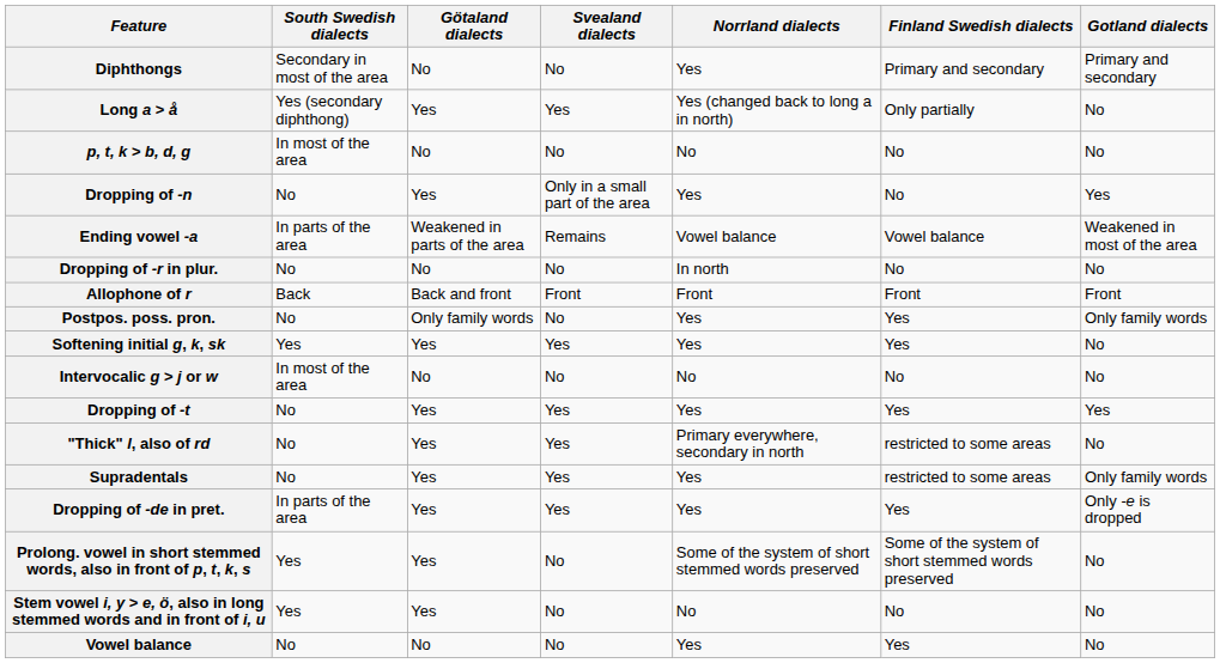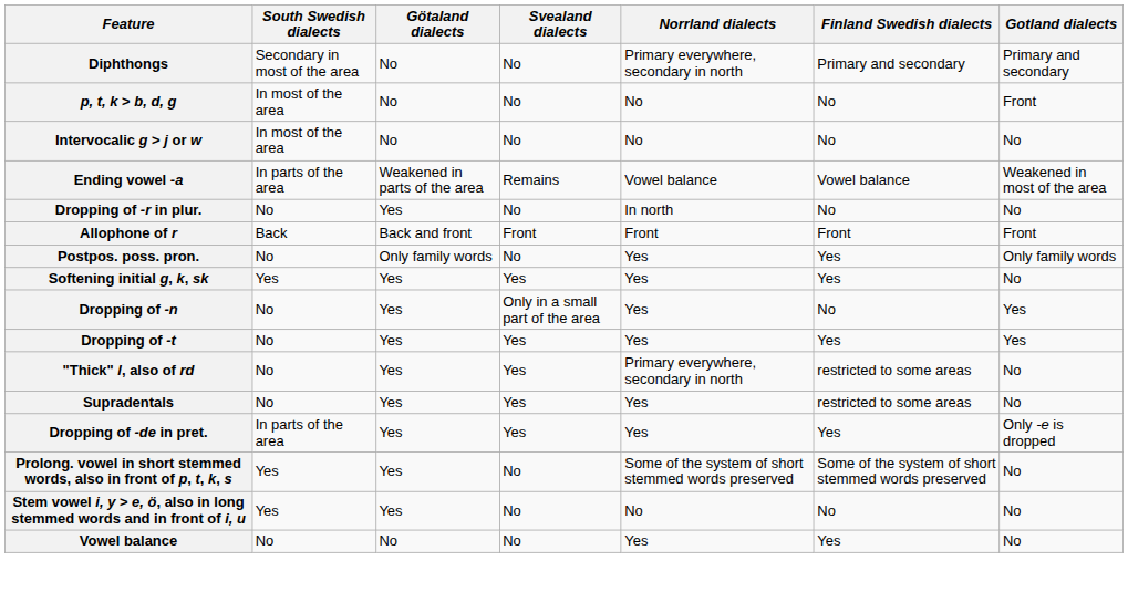 <table class="wikitable">
 <tr>
 <th rowspan=1><em>Feature</em></th>
 <th colspan=1><em>South Swedish dialects</em></th>
 <th colspan=1><em>Götaland dialects</em></th>
 <th colspan=1><em>Svealand dialects</em></th>
 <th colspan=1><em>Norrland dialects</em></th>
 <th colspan=1><em>Finland Swedish dialects</em></th>
 <th colspan=1><em>Gotland dialects</em></th>
 </tr>
 <tr>
 <th>Diphthongs</th>
 <td>Secondary in most of the area</td>
 <td>No</td>
 <td>No</td>
-<td>Yes</td>
+<td>Primary everywhere, secondary in north</td>
 <td>Primary and secondary</td>
 <td>Primary and secondary</td>
-</tr>
-<tr>
-<th>Long <em>a</em> > <em>å</em></th>
-<td>Yes (secondary diphthong)</td>
-<td>Yes</td>
-<td>Yes</td>
-<td>Yes (changed back to long a in north)</td>
-<td>Only partially</td>
-<td>No</td>
 </tr>
 <tr>
 <th><em>p, t, k</em> > <em>b, d, g</em></th>
 <td>In most of the area</td>
 <td>No</td>
 <td>No</td>
 <td>No</td>
 <td>No</td>
-<td>No</td>
+<td>Front</td>
 </tr>
 <tr>
-<th>Dropping of <em>-n</em></th>
+<th>Intervocalic <em>g</em> > <em>j</em> or <em>w</em></th>
+<td>In most of the area</td>
 <td>No</td>
-<td>Yes</td>
-<td>Only in a small part of the area</td>
-<td>Yes</td>
 <td>No</td>
-<td>Yes</td>
+<td>No</td>
+<td>No</td>
+<td>No</td>
 </tr>
 <tr>
 <th>Ending vowel <em>-a</em></th>
 <td>In parts of the area</td>
 <td>Weakened in parts of the area</td>
 <td>Remains</td>
 <td>Vowel balance</td>
 <td>Vowel balance</td>
 <td>Weakened in most of the area</td>
 </tr>
 <tr>
 <th>Dropping of <em>-r</em> in plur.</th>
 <td>No</td>
-<td>No</td>
+<td>Yes</td>
 <td>No</td>
 <td>In north</td>
 <td>No</td>
 <td>No</td>
 </tr>
 <tr>
 <th>Allophone of <em>r</em></th>
 <td>Back</td>
 <td>Back and front</td>
 <td>Front</td>
 <td>Front</td>
 <td>Front</td>
 <td>Front</td>
 </tr>
 <tr>
 <th>Postpos. poss. pron.</th>
 <td>No</td>
 <td>Only family words</td>
 <td>No</td>
 <td>Yes</td>
 <td>Yes</td>
 <td>Only family words</td>
 </tr>
 <tr>
 <th>Softening initial <em>g</em>, <em>k</em>, <em>sk</em></th>
 <td>Yes</td>
 <td>Yes</td>
 <td>Yes</td>
 <td>Yes</td>
 <td>Yes</td>
 <td>No</td>
 </tr>
 <tr>
-<th>Intervocalic <em>g</em> > <em>j</em> or <em>w</em></th>
-<td>In most of the area</td>
+<th>Dropping of <em>-n</em></th>
 <td>No</td>
+<td>Yes</td>
+<td>Only in a small part of the area</td>
+<td>Yes</td>
 <td>No</td>
-<td>No</td>
-<td>No</td>
-<td>No</td>
+<td>Yes</td>
 </tr>
 <tr>
 <th>Dropping of <em>-t</em></th>
 <td>No</td>
 <td>Yes</td>
 <td>Yes</td>
 <td>Yes</td>
 <td>Yes</td>
 <td>Yes</td>
 </tr>
 <tr>
 <th>"Thick" <em>l</em>, also of <em>rd</em></th>
 <td>No</td>
 <td>Yes</td>
 <td>Yes</td>
 <td>Primary everywhere, secondary in north</td>
 <td>restricted to some areas</td>
 <td>No</td>
 </tr>
 <tr>
 <th>Supradentals</th>
 <td>No</td>
 <td>Yes</td>
 <td>Yes</td>
 <td>Yes</td>
 <td>restricted to some areas</td>
-<td>Only family words</td>
+<td>No</td>
 </tr>
 <tr>
 <th>Dropping of <em>-de</em> in pret.</th>
 <td>In parts of the area</td>
 <td>Yes</td>
 <td>Yes</td>
 <td>Yes</td>
 <td>Yes</td>
 <td>Only <em>-e</em> is dropped</td>
 </tr>
 <tr>
 <th>Prolong. vowel in short stemmed words, also in front of <em>p</em>, <em>t</em>, <em>k</em>, <em>s</em></th>
 <td>Yes</td>
 <td>Yes</td>
 <td>No</td>
 <td>Some of the system of short stemmed words preserved</td>
 <td>Some of the system of short stemmed words preserved</td>
 <td>No</td>
 </tr>
 <tr>
 <th>Stem vowel <em>i, y</em> > <em>e, ö</em>, also in long stemmed words and in front of <em>i, u</em></th>
 <td>Yes</td>
 <td>Yes</td>
 <td>No</td>
 <td>No</td>
 <td>No</td>
 <td>No</td>
 </tr>
 <tr>
 <th>Vowel balance</th>
 <td>No</td>
 <td>No</td>
 <td>No</td>
 <td>Yes</td>
 <td>Yes</td>
 <td>No</td>
 </tr>
 </table>
